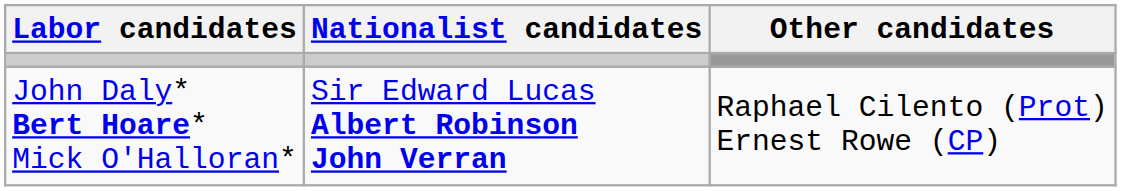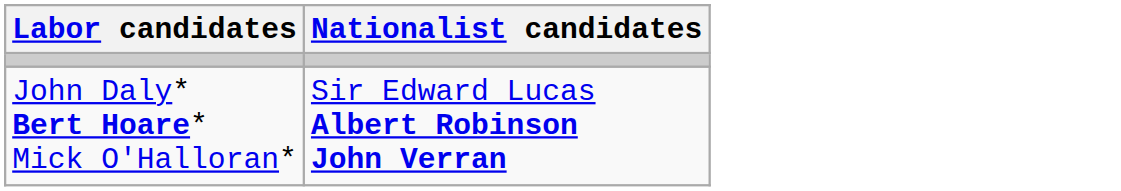 <table class="wikitable">
 <tr>
 <th><a href='#'>Labor</a> candidates</th>
 <th><a href='#'>Nationalist</a> candidates</th>
-<th>Other candidates</th>
 </tr>
 <tr bgcolor="#cccccc">
 <td></td>
 <td></td>
-<td bgcolor="#999999"></td>
 </tr>
 <tr>
 <td><a href='#'>John Daly</a>*<br><strong><a href='#'>Bert Hoare</a></strong>*<br><a href='#'>Mick O'Halloran</a>*</td>
 <td><a href='#'>Sir Edward Lucas</a><br><strong><a href='#'>Albert Robinson</a></strong><br><strong><a href='#'>John Verran</a></strong></td>
-<td>Raphael Cilento (<a href='#'>Prot</a>)<br>Ernest Rowe (<a href='#'>CP</a>)</td>
 </tr>
 </table>
